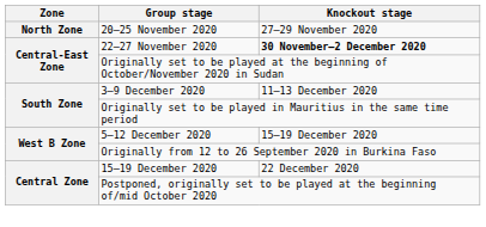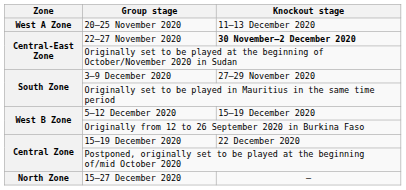 <table class="wikitable">
 <tr>
 <th>Zone</th>
 <th>Group stage</th>
 <th>Knockout stage</th>
 </tr>
 <tr>
-<th>North Zone</th>
+<th>West A Zone</th>
 <td>20–25 November 2020</td>
-<td>27–29 November 2020</td>
+<td>11–13 December 2020</td>
 </tr>
 <tr>
 <th rowspan=2>Central-East Zone</th>
 <td>22–27 November 2020</td>
 <td><strong>30 November–2 December 2020</strong></td>
 </tr>
 <tr>
 <td colspan=2>Originally set to be played at the beginning of October/November 2020 in Sudan</td>
 </tr>
 <tr>
 <th rowspan=2>South Zone</th>
 <td>3–9 December 2020</td>
-<td>11–13 December 2020</td>
+<td>27–29 November 2020</td>
 </tr>
 <tr>
 <td colspan=2>Originally set to be played in Mauritius in the same time period</td>
 </tr>
 <tr>
 <th rowspan=2>West B Zone</th>
 <td>5–12 December 2020</td>
 <td>15–19 December 2020</td>
 </tr>
 <tr>
 <td colspan=2>Originally from 12 to 26 September 2020 in Burkina Faso</td>
 </tr>
 <tr>
 <th rowspan=2>Central Zone</th>
 <td>15–19 December 2020</td>
 <td>22 December 2020</td>
 </tr>
 <tr>
 <td colspan=2>Postponed, originally set to be played at the beginning of/mid October 2020</td>
 </tr>
+<tr>
+<th>North Zone</th>
+<td>15–27 December 2020</td>
+<td align=center>—</td>
+</tr>
 </table>
